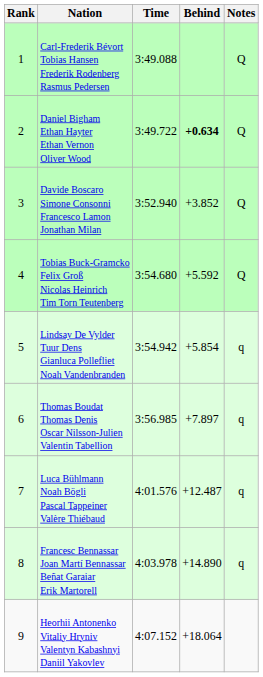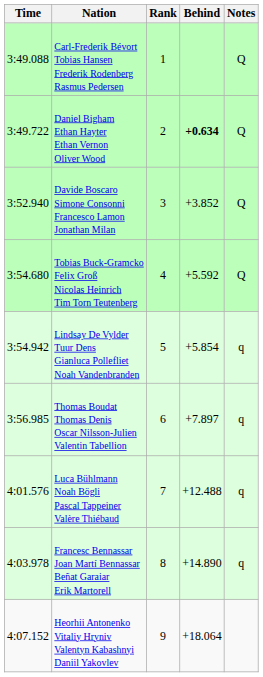 <table class="wikitable sortable" style="text-align:center">
 <tr>
+<th>Time</th>
+<th>Nation</th>
 <th>Rank</th>
-<th>Nation</th>
-<th>Time</th>
 <th>Behind</th>
 <th>Notes</th>
 </tr>
 <tr bgcolor=bbffbb>
+<td>3:49.088</td>
+<td align=left><br><small><a href='#'>Carl-Frederik Bévort</a><br><a href='#'>Tobias Hansen</a><br><a href='#'>Frederik Rodenberg</a><br><a href='#'>Rasmus Pedersen</a></small></td>
 <td>1</td>
-<td align=left><br><small><a href='#'>Carl-Frederik Bévort</a><br><a href='#'>Tobias Hansen</a><br><a href='#'>Frederik Rodenberg</a><br><a href='#'>Rasmus Pedersen</a></small></td>
-<td>3:49.088</td>
 <td></td>
 <td>Q</td>
 </tr>
 <tr bgcolor=bbffbb>
+<td>3:49.722</td>
+<td align=left><br><small><a href='#'>Daniel Bigham</a><br><a href='#'>Ethan Hayter</a><br><a href='#'>Ethan Vernon</a><br><a href='#'>Oliver Wood</a></small></td>
 <td>2</td>
-<td align=left><br><small><a href='#'>Daniel Bigham</a><br><a href='#'>Ethan Hayter</a><br><a href='#'>Ethan Vernon</a><br><a href='#'>Oliver Wood</a></small></td>
-<td>3:49.722</td>
 <td><strong>+0.634</strong></td>
 <td>Q</td>
 </tr>
 <tr bgcolor=bbffbb>
+<td>3:52.940</td>
+<td align=left><br><small><a href='#'>Davide Boscaro</a><br><a href='#'>Simone Consonni</a><br><a href='#'>Francesco Lamon</a><br><a href='#'>Jonathan Milan</a></small></td>
 <td>3</td>
-<td align=left><br><small><a href='#'>Davide Boscaro</a><br><a href='#'>Simone Consonni</a><br><a href='#'>Francesco Lamon</a><br><a href='#'>Jonathan Milan</a></small></td>
-<td>3:52.940</td>
 <td>+3.852</td>
 <td>Q</td>
 </tr>
 <tr bgcolor=bbffbb>
+<td>3:54.680</td>
+<td align=left><br><small><a href='#'>Tobias Buck-Gramcko</a><br><a href='#'>Felix Groß</a><br><a href='#'>Nicolas Heinrich</a><br><a href='#'>Tim Torn Teutenberg</a></small></td>
 <td>4</td>
-<td align=left><br><small><a href='#'>Tobias Buck-Gramcko</a><br><a href='#'>Felix Groß</a><br><a href='#'>Nicolas Heinrich</a><br><a href='#'>Tim Torn Teutenberg</a></small></td>
-<td>3:54.680</td>
 <td>+5.592</td>
 <td>Q</td>
 </tr>
 <tr bgcolor=ddffdd>
+<td>3:54.942</td>
+<td align=left><br><small><a href='#'>Lindsay De Vylder</a><br><a href='#'>Tuur Dens</a><br><a href='#'>Gianluca Pollefliet</a><br><a href='#'>Noah Vandenbranden</a></small></td>
 <td>5</td>
-<td align=left><br><small><a href='#'>Lindsay De Vylder</a><br><a href='#'>Tuur Dens</a><br><a href='#'>Gianluca Pollefliet</a><br><a href='#'>Noah Vandenbranden</a></small></td>
-<td>3:54.942</td>
 <td>+5.854</td>
 <td>q</td>
 </tr>
 <tr bgcolor=ddffdd>
+<td>3:56.985</td>
+<td align=left><br><small><a href='#'>Thomas Boudat</a><br><a href='#'>Thomas Denis</a><br><a href='#'>Oscar Nilsson-Julien</a><br><a href='#'>Valentin Tabellion</a></small></td>
 <td>6</td>
-<td align=left><br><small><a href='#'>Thomas Boudat</a><br><a href='#'>Thomas Denis</a><br><a href='#'>Oscar Nilsson-Julien</a><br><a href='#'>Valentin Tabellion</a></small></td>
-<td>3:56.985</td>
 <td>+7.897</td>
 <td>q</td>
 </tr>
 <tr bgcolor=ddffdd>
+<td>4:01.576</td>
+<td align=left><br><small><a href='#'>Luca Bühlmann</a><br><a href='#'>Noah Bögli</a><br><a href='#'>Pascal Tappeiner</a><br><a href='#'>Valère Thiébaud</a></small></td>
 <td>7</td>
-<td align=left><br><small><a href='#'>Luca Bühlmann</a><br><a href='#'>Noah Bögli</a><br><a href='#'>Pascal Tappeiner</a><br><a href='#'>Valère Thiébaud</a></small></td>
-<td>4:01.576</td>
-<td>+12.487</td>
+<td>+12.488</td>
 <td>q</td>
 </tr>
 <tr bgcolor=ddffdd>
+<td>4:03.978</td>
+<td align=left><br><small><a href='#'>Francesc Bennassar</a><br><a href='#'>Joan Martí Bennassar</a><br><a href='#'>Beñat Garaiar</a><br><a href='#'>Erik Martorell</a></small></td>
 <td>8</td>
-<td align=left><br><small><a href='#'>Francesc Bennassar</a><br><a href='#'>Joan Martí Bennassar</a><br><a href='#'>Beñat Garaiar</a><br><a href='#'>Erik Martorell</a></small></td>
-<td>4:03.978</td>
 <td>+14.890</td>
 <td>q</td>
 </tr>
 <tr>
+<td>4:07.152</td>
+<td align=left><br><small><a href='#'>Heorhii Antonenko</a><br><a href='#'>Vitaliy Hryniv</a><br><a href='#'>Valentyn Kabashnyi</a><br><a href='#'>Daniil Yakovlev</a></small></td>
 <td>9</td>
-<td align=left><br><small><a href='#'>Heorhii Antonenko</a><br><a href='#'>Vitaliy Hryniv</a><br><a href='#'>Valentyn Kabashnyi</a><br><a href='#'>Daniil Yakovlev</a></small></td>
-<td>4:07.152</td>
 <td>+18.064</td>
 <td></td>
 </tr>
 </table>
